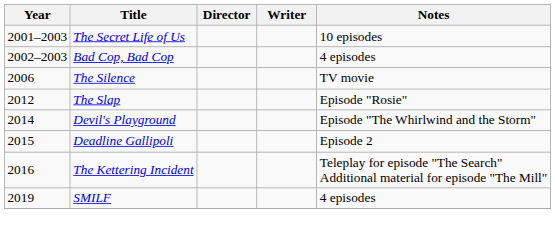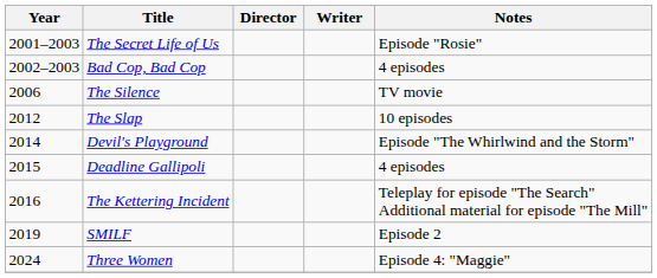 <table class="wikitable">
 <tr>
 <th>Year</th>
 <th>Title</th>
 <th width="65">Director</th>
 <th width="65">Writer</th>
 <th>Notes</th>
 </tr>
 <tr>
 <td>2001–2003</td>
 <td><em><a href='#'>The Secret Life of Us</a></em></td>
 <td></td>
 <td></td>
-<td>10 episodes</td>
+<td>Episode "Rosie"</td>
 </tr>
 <tr>
 <td>2002–2003</td>
 <td><em><a href='#'>Bad Cop, Bad Cop</a></em></td>
 <td></td>
 <td></td>
 <td>4 episodes</td>
 </tr>
 <tr>
 <td>2006</td>
 <td><em><a href='#'>The Silence</a></em></td>
 <td></td>
 <td></td>
 <td>TV movie</td>
 </tr>
 <tr>
 <td>2012</td>
 <td><em><a href='#'>The Slap</a></em></td>
 <td></td>
 <td></td>
-<td>Episode "Rosie"</td>
+<td>10 episodes</td>
 </tr>
 <tr>
 <td>2014</td>
 <td><em><a href='#'>Devil's Playground</a></em></td>
 <td></td>
 <td></td>
 <td>Episode "The Whirlwind and the Storm"</td>
 </tr>
 <tr>
 <td>2015</td>
 <td><em><a href='#'>Deadline Gallipoli</a></em></td>
 <td></td>
 <td></td>
-<td>Episode 2</td>
+<td>4 episodes</td>
 </tr>
 <tr>
 <td>2016</td>
 <td><em><a href='#'>The Kettering Incident</a></em></td>
 <td></td>
 <td></td>
 <td>Teleplay for episode "The Search"<br>Additional material for episode "The Mill"</td>
 </tr>
 <tr>
 <td>2019</td>
 <td><em><a href='#'>SMILF</a></em></td>
 <td></td>
 <td></td>
-<td>4 episodes</td>
+<td>Episode 2</td>
+</tr>
+<tr>
+<td>2024</td>
+<td><em><a href='#'>Three Women</a></em></td>
+<td></td>
+<td></td>
+<td>Episode 4: "Maggie"</td>
 </tr>
 <tr>
 </tr>
 </table>
